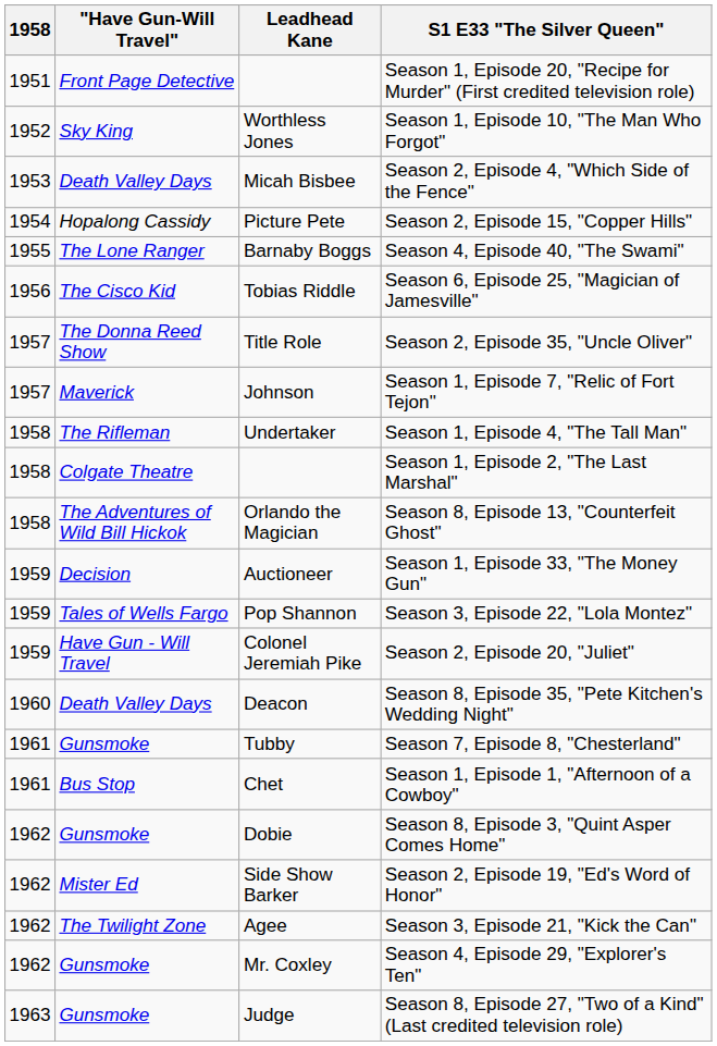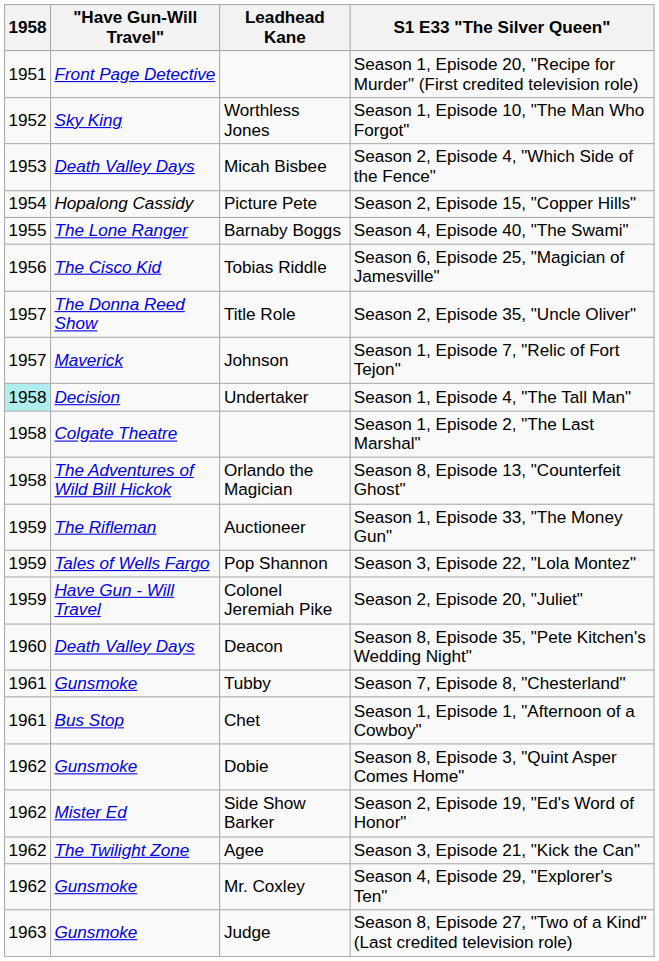 <table class="wikitable">
 <tr>
 <th>1958</th>
 <th>"Have Gun-Will Travel"</th>
 <th>Leadhead Kane</th>
 <th>S1 E33 "The Silver Queen"</th>
 </tr>
 <tr>
 <td>1951</td>
 <td><em><a href='#'>Front Page Detective</a></em></td>
 <td></td>
 <td>Season 1, Episode 20, "Recipe for Murder" (First credited television role)</td>
 </tr>
 <tr>
 <td>1952</td>
 <td><em><a href='#'>Sky King</a></em></td>
 <td>Worthless Jones</td>
 <td>Season 1, Episode 10, "The Man Who Forgot"</td>
 </tr>
 <tr>
 <td>1953</td>
 <td><em><a href='#'>Death Valley Days</a></em></td>
 <td>Micah Bisbee</td>
 <td>Season 2, Episode 4, "Which Side of the Fence"</td>
 </tr>
 <tr>
 <td>1954</td>
 <td><em>Hopalong Cassidy</em></td>
 <td>Picture Pete</td>
 <td>Season 2, Episode 15, "Copper Hills"</td>
 </tr>
 <tr>
 <td>1955</td>
 <td><em><a href='#'>The Lone Ranger</a></em></td>
 <td>Barnaby Boggs</td>
 <td>Season 4, Episode 40, "The Swami"</td>
 </tr>
 <tr>
 <td>1956</td>
 <td><em><a href='#'>The Cisco Kid</a></em></td>
 <td>Tobias Riddle</td>
 <td>Season 6, Episode 25, "Magician of Jamesville"</td>
 </tr>
 <tr>
 <td>1957</td>
 <td><em><a href='#'>The Donna Reed Show</a></em></td>
 <td>Title Role</td>
 <td>Season 2, Episode 35, "Uncle Oliver"</td>
 </tr>
 <tr>
 <td>1957</td>
 <td><em><a href='#'>Maverick</a></em></td>
 <td>Johnson</td>
 <td>Season 1, Episode 7, "Relic of Fort Tejon"</td>
 </tr>
 <tr>
-<td>1958</td>
-<td><em><a href='#'>The Rifleman</a></em></td>
+<td style="background: paleturquoise;">1958</td>
+<td><em><a href='#'>Decision</a></em></td>
 <td>Undertaker</td>
 <td>Season 1, Episode 4, "The Tall Man"</td>
 </tr>
 <tr>
 <td>1958</td>
 <td><em><a href='#'>Colgate Theatre</a></em></td>
 <td></td>
 <td>Season 1, Episode 2, "The Last Marshal"</td>
 </tr>
 <tr>
 <td>1958</td>
 <td><em><a href='#'>The Adventures of Wild Bill Hickok</a></em></td>
 <td>Orlando the Magician</td>
 <td>Season 8, Episode 13, "Counterfeit Ghost"</td>
 </tr>
 <tr>
 <td>1959</td>
-<td><em><a href='#'>Decision</a></em></td>
+<td><em><a href='#'>The Rifleman</a></em></td>
 <td>Auctioneer</td>
 <td>Season 1, Episode 33, "The Money Gun"</td>
 </tr>
 <tr>
 <td>1959</td>
 <td><em><a href='#'>Tales of Wells Fargo</a></em></td>
 <td>Pop Shannon</td>
 <td>Season 3, Episode 22, "Lola Montez"</td>
 </tr>
 <tr>
 <td>1959</td>
 <td><em><a href='#'>Have Gun - Will Travel</a></em></td>
 <td>Colonel Jeremiah Pike</td>
 <td>Season 2, Episode 20, "Juliet"</td>
 </tr>
 <tr>
 <td>1960</td>
 <td><em><a href='#'>Death Valley Days</a></em></td>
 <td>Deacon</td>
 <td>Season 8, Episode 35, "Pete Kitchen's Wedding Night"</td>
 </tr>
 <tr>
 <td>1961</td>
 <td><em><a href='#'>Gunsmoke</a></em></td>
 <td>Tubby</td>
 <td>Season 7, Episode 8, "Chesterland"</td>
 </tr>
 <tr>
 <td>1961</td>
 <td><em><a href='#'>Bus Stop</a></em></td>
 <td>Chet</td>
 <td>Season 1, Episode 1, "Afternoon of a Cowboy"</td>
 </tr>
 <tr>
 <td>1962</td>
 <td><em><a href='#'>Gunsmoke</a></em></td>
 <td>Dobie</td>
 <td>Season 8, Episode 3, "Quint Asper Comes Home"</td>
 </tr>
 <tr>
 <td>1962</td>
 <td><em><a href='#'>Mister Ed</a></em></td>
 <td>Side Show Barker</td>
 <td>Season 2, Episode 19, "Ed's Word of Honor"</td>
 </tr>
 <tr>
 <td>1962</td>
 <td><em><a href='#'>The Twilight Zone</a></em></td>
 <td>Agee</td>
 <td>Season 3, Episode 21, "Kick the Can"</td>
 </tr>
 <tr>
 <td>1962</td>
 <td><em><a href='#'>Gunsmoke</a></em></td>
 <td>Mr. Coxley</td>
 <td>Season 4, Episode 29, "Explorer's Ten"</td>
 </tr>
 <tr>
 <td>1963</td>
 <td><em><a href='#'>Gunsmoke</a></em></td>
 <td>Judge</td>
 <td>Season 8, Episode 27, "Two of a Kind" (Last credited television role)</td>
 </tr>
 <tr>
 </tr>
 </table>
